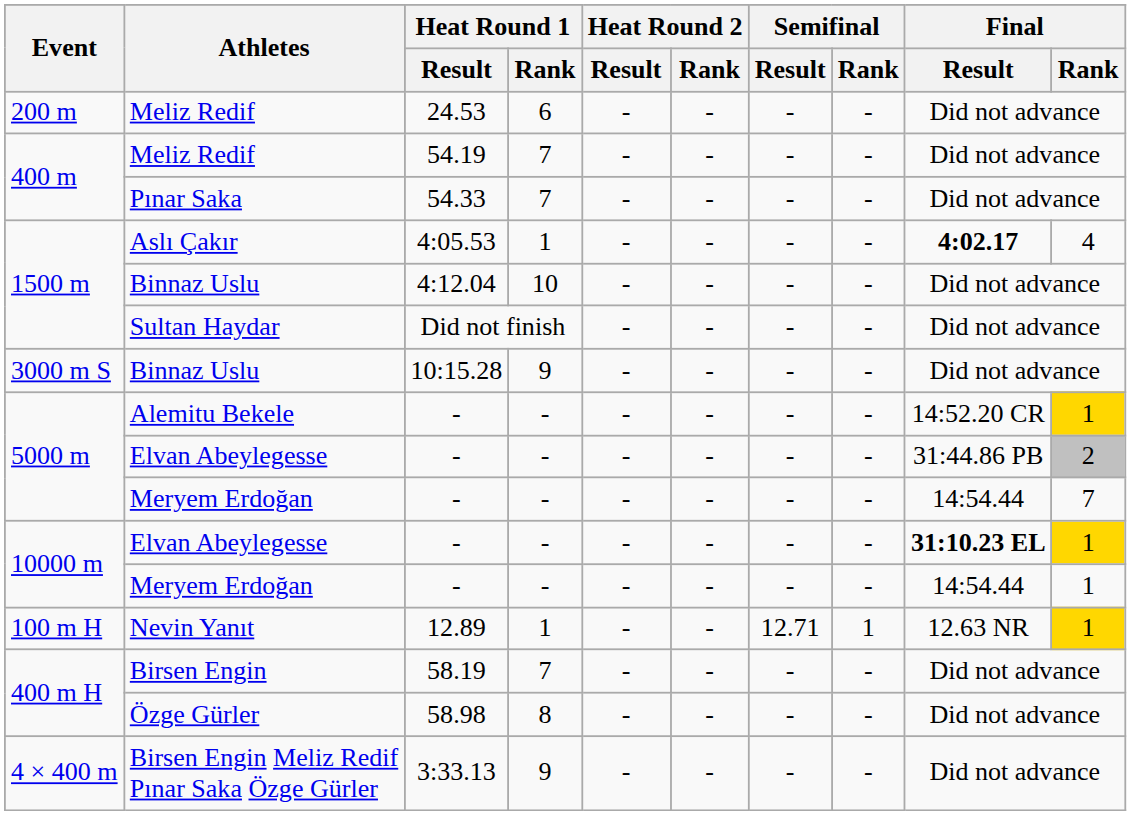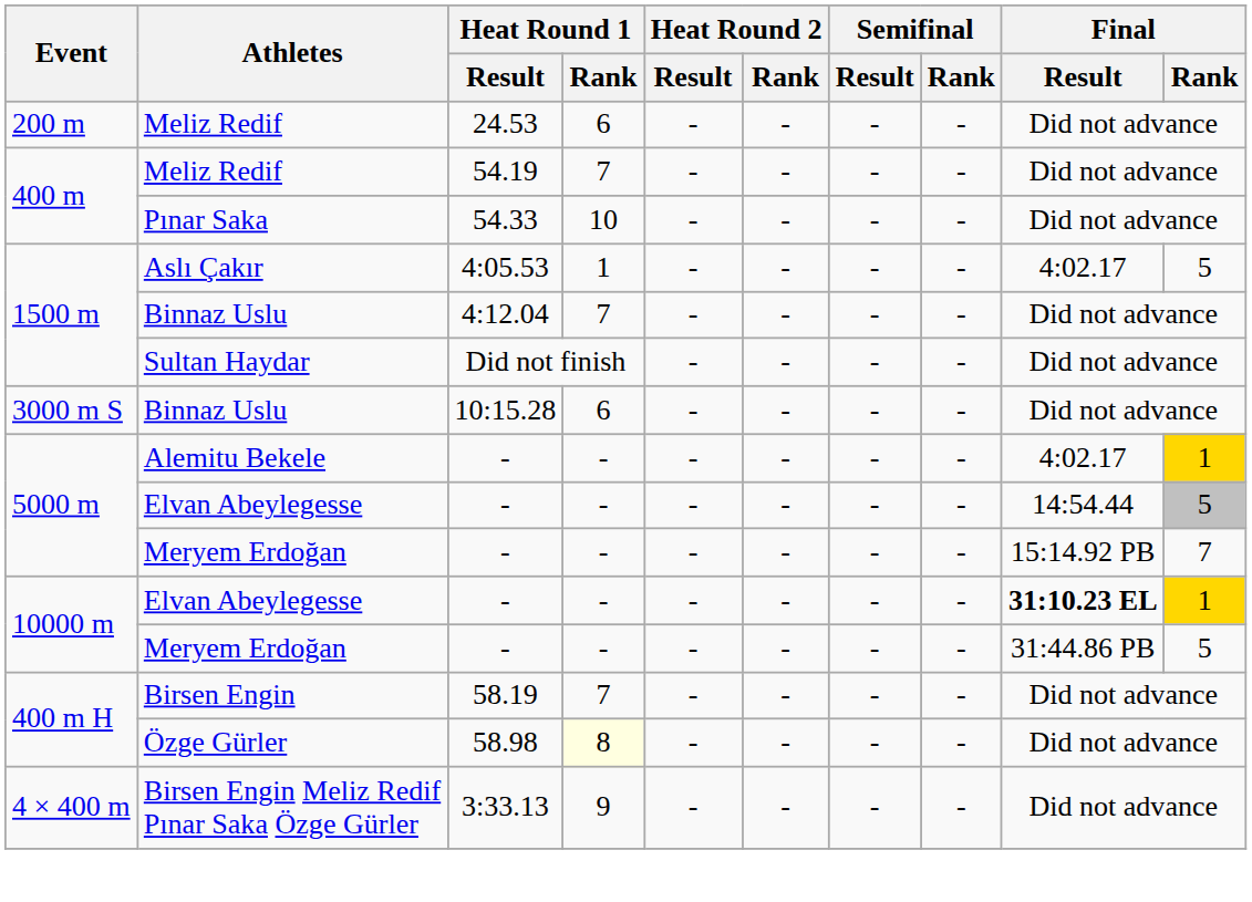 <table class="wikitable" border="1" style="font-size:90%">
 <tr>
 <th rowspan="2">Event</th>
 <th rowspan="2">Athletes</th>
 <th colspan="2">Heat Round 1</th>
 <th colspan="2">Heat Round 2</th>
 <th colspan="2">Semifinal</th>
 <th colspan="2">Final</th>
 </tr>
 <tr>
 <th>Result</th>
 <th>Rank</th>
 <th>Result</th>
 <th>Rank</th>
 <th>Result</th>
 <th>Rank</th>
 <th>Result</th>
 <th>Rank</th>
 </tr>
 <tr>
 <td rowspan="1"><a href='#'>200 m</a></td>
 <td><a href='#'>Meliz Redif</a></td>
 <td align=center>24.53</td>
 <td align=center>6</td>
 <td align=center>-</td>
 <td align=center>-</td>
 <td align=center>-</td>
 <td align=center>-</td>
 <td align=center colspan="2">Did not advance</td>
 </tr>
 <tr>
 <td rowspan="2"><a href='#'>400 m</a></td>
 <td><a href='#'>Meliz Redif</a></td>
 <td align=center>54.19</td>
 <td align=center>7</td>
 <td align=center>-</td>
 <td align=center>-</td>
 <td align=center>-</td>
 <td align=center>-</td>
 <td align=center colspan="2">Did not advance</td>
 </tr>
 <tr>
 <td><a href='#'>Pınar Saka</a></td>
 <td align=center>54.33</td>
-<td align=center>7</td>
+<td align=center>10</td>
 <td align=center>-</td>
 <td align=center>-</td>
 <td align=center>-</td>
 <td align=center>-</td>
 <td align=center colspan="2">Did not advance</td>
 </tr>
 <tr>
 <td rowspan="3"><a href='#'>1500 m</a></td>
 <td><a href='#'>Aslı Çakır</a></td>
 <td align=center>4:05.53</td>
 <td align=center>1</td>
 <td align=center>-</td>
 <td align=center>-</td>
 <td align=center>-</td>
 <td align=center>-</td>
-<td align=center><strong>4:02.17</strong></td>
-<td align=center>4</td>
+<td align=center>4:02.17</td>
+<td align=center>5</td>
 </tr>
 <tr>
 <td><a href='#'>Binnaz Uslu</a></td>
 <td align=center>4:12.04</td>
-<td align=center>10</td>
+<td align=center>7</td>
 <td align=center>-</td>
 <td align=center>-</td>
 <td align=center>-</td>
 <td align=center>-</td>
 <td align=center colspan="2">Did not advance</td>
 </tr>
 <tr>
 <td><a href='#'>Sultan Haydar</a></td>
 <td align=center colspan="2">Did not finish</td>
 <td align=center>-</td>
 <td align=center>-</td>
 <td align=center>-</td>
 <td align=center>-</td>
 <td align=center colspan="2">Did not advance</td>
 </tr>
 <tr>
 <td rowspan="1"><a href='#'>3000 m S</a></td>
 <td><a href='#'>Binnaz Uslu</a></td>
 <td align=center>10:15.28</td>
-<td align=center>9</td>
+<td align=center>6</td>
 <td align=center>-</td>
 <td align=center>-</td>
 <td align=center>-</td>
 <td align=center>-</td>
 <td align=center colspan="2">Did not advance</td>
 </tr>
 <tr>
 <td rowspan="3"><a href='#'>5000 m</a></td>
 <td><a href='#'>Alemitu Bekele</a></td>
 <td align=center>-</td>
 <td align=center>-</td>
 <td align=center>-</td>
 <td align=center>-</td>
 <td align=center>-</td>
 <td align=center>-</td>
-<td align=center>14:52.20 CR</td>
+<td align=center>4:02.17</td>
 <td align=center bgcolor="gold">1</td>
 </tr>
 <tr>
 <td><a href='#'>Elvan Abeylegesse</a></td>
 <td align=center>-</td>
 <td align=center>-</td>
 <td align=center>-</td>
 <td align=center>-</td>
 <td align=center>-</td>
 <td align=center>-</td>
-<td align=center>31:44.86 PB</td>
-<td align=center bgcolor="silver">2</td>
+<td align=center>14:54.44</td>
+<td align=center bgcolor="silver">5</td>
 </tr>
 <tr>
 <td><a href='#'>Meryem Erdoğan</a></td>
 <td align=center>-</td>
 <td align=center>-</td>
 <td align=center>-</td>
 <td align=center>-</td>
 <td align=center>-</td>
 <td align=center>-</td>
-<td align=center>14:54.44</td>
+<td align=center>15:14.92 PB</td>
 <td align=center>7</td>
 </tr>
 <tr>
 <td rowspan="2"><a href='#'>10000 m</a></td>
 <td><a href='#'>Elvan Abeylegesse</a></td>
 <td align=center>-</td>
 <td align=center>-</td>
 <td align=center>-</td>
 <td align=center>-</td>
 <td align=center>-</td>
 <td align=center>-</td>
 <td align=center><strong>31:10.23 EL</strong></td>
 <td align=center bgcolor="gold">1</td>
 </tr>
 <tr>
 <td><a href='#'>Meryem Erdoğan</a></td>
 <td align=center>-</td>
 <td align=center>-</td>
 <td align=center>-</td>
 <td align=center>-</td>
 <td align=center>-</td>
 <td align=center>-</td>
-<td align=center>14:54.44</td>
-<td align=center>1</td>
-</tr>
-<tr>
-<td rowspan="1"><a href='#'>100 m H</a></td>
-<td><a href='#'>Nevin Yanıt</a></td>
-<td align=center>12.89</td>
-<td align=center>1</td>
-<td align=center>-</td>
-<td align=center>-</td>
-<td align=center>12.71</td>
-<td align=center>1</td>
-<td align=center>12.63 NR</td>
-<td align=center bgcolor="gold">1</td>
+<td align=center>31:44.86 PB</td>
+<td align=center>5</td>
 </tr>
 <tr>
 <td rowspan="2"><a href='#'>400 m H</a></td>
 <td><a href='#'>Birsen Engin</a></td>
 <td align=center>58.19</td>
 <td align=center>7</td>
 <td align=center>-</td>
 <td align=center>-</td>
 <td align=center>-</td>
 <td align=center>-</td>
 <td align=center colspan="2">Did not advance</td>
 </tr>
 <tr>
 <td><a href='#'>Özge Gürler</a></td>
 <td align=center>58.98</td>
-<td align=center>8</td>
+<td align=center style="background: lightyellow;">8</td>
 <td align=center>-</td>
 <td align=center>-</td>
 <td align=center>-</td>
 <td align=center>-</td>
 <td align=center colspan="2">Did not advance</td>
 </tr>
 <tr>
 <td rowspan="1"><a href='#'>4 × 400 m</a></td>
 <td><a href='#'>Birsen Engin</a> <a href='#'>Meliz Redif</a><br><a href='#'>Pınar Saka</a> <a href='#'>Özge Gürler</a></td>
 <td align=center>3:33.13</td>
 <td align=center>9</td>
 <td align=center>-</td>
 <td align=center>-</td>
 <td align=center>-</td>
 <td align=center>-</td>
 <td align=center colspan="2">Did not advance</td>
 </tr>
 </table>
